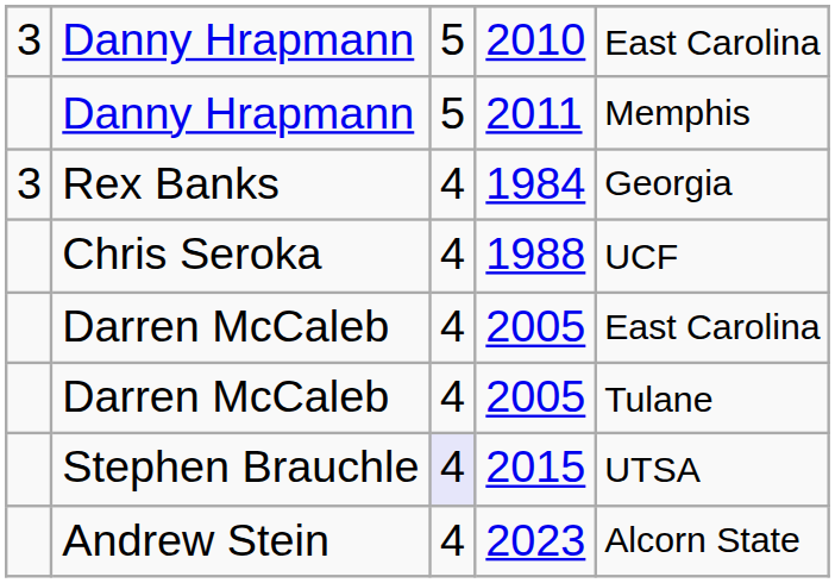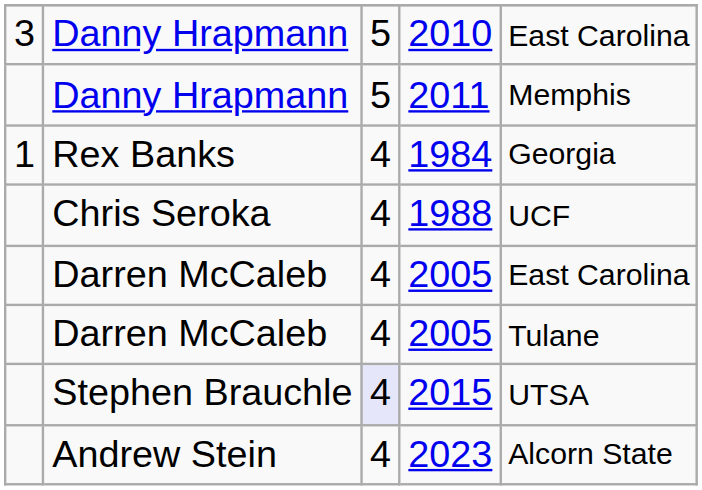 <table class="wikitable">
 <tr>
 </tr>
 <tr>
 <td>3</td>
 <td><a href='#'>Danny Hrapmann</a></td>
 <td>5</td>
 <td><a href='#'>2010</a></td>
 <td style="font-size:80%;">East Carolina</td>
 </tr>
 <tr>
 <td></td>
 <td><a href='#'>Danny Hrapmann</a></td>
 <td>5</td>
 <td><a href='#'>2011</a></td>
 <td style="font-size:80%;">Memphis</td>
 </tr>
 <tr>
-<td>3</td>
+<td>1</td>
 <td>Rex Banks</td>
 <td>4</td>
 <td><a href='#'>1984</a></td>
 <td style="font-size:80%;">Georgia</td>
 </tr>
 <tr>
 <td></td>
 <td>Chris Seroka</td>
 <td>4</td>
 <td><a href='#'>1988</a></td>
 <td style="font-size:80%;">UCF</td>
 </tr>
 <tr>
 <td></td>
 <td>Darren McCaleb</td>
 <td>4</td>
 <td><a href='#'>2005</a></td>
 <td style="font-size:80%;">East Carolina</td>
 </tr>
 <tr>
 <td></td>
 <td>Darren McCaleb</td>
 <td>4</td>
 <td><a href='#'>2005</a></td>
 <td style="font-size:80%;">Tulane</td>
 </tr>
 <tr>
 <td></td>
 <td>Stephen Brauchle</td>
 <td style="background: lavender;">4</td>
 <td><a href='#'>2015</a></td>
 <td style="font-size:80%;">UTSA</td>
 </tr>
 <tr>
 <td></td>
 <td>Andrew Stein</td>
 <td>4</td>
 <td><a href='#'>2023</a></td>
 <td style="font-size:80%;">Alcorn State</td>
 </tr>
 </table>
